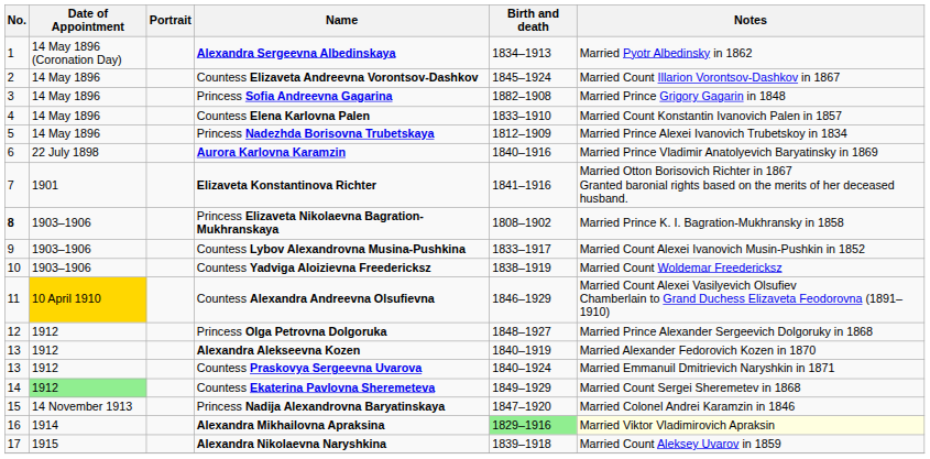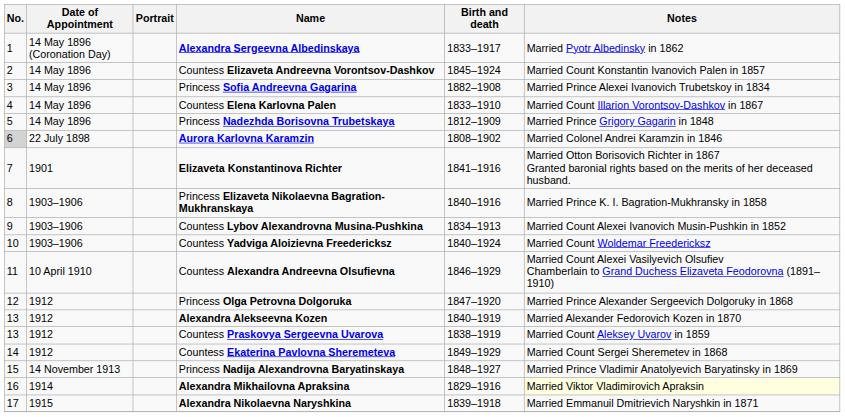 <table class="wikitable">
 <tr>
 <th>No.</th>
 <th>Date of Appointment</th>
 <th>Portrait</th>
 <th>Name</th>
 <th>Birth and death</th>
 <th>Notes</th>
 </tr>
 <tr>
 <td>1</td>
 <td>14 May 1896<br>(Coronation Day)</td>
 <td></td>
 <td><a href='#'><strong>Alexandra Sergeevna Albedinskaya</strong></a></td>
-<td>1834–1913</td>
+<td>1833–1917</td>
 <td>Married <a href='#'>Pyotr Albedinsky</a> in 1862</td>
 </tr>
 <tr>
 <td>2</td>
 <td>14 May 1896</td>
 <td></td>
 <td>Countess <strong>Elizaveta Andreevna Vorontsov-Dashkov</strong></td>
 <td>1845–1924</td>
-<td>Married Count <a href='#'>Illarion Vorontsov-Dashkov</a> in 1867</td>
+<td>Married Count Konstantin Ivanovich Palen in 1857</td>
 </tr>
 <tr>
 <td>3</td>
 <td>14 May 1896</td>
 <td></td>
 <td>Princess <strong><a href='#'>Sofia Andreevna Gagarina</a></strong></td>
 <td>1882–1908</td>
-<td>Married Prince <a href='#'>Grigory Gagarin</a> in 1848</td>
+<td>Married Prince Alexei Ivanovich Trubetskoy in 1834</td>
 </tr>
 <tr>
 <td>4</td>
 <td>14 May 1896</td>
 <td></td>
 <td>Countess <strong>Elena Karlovna Palen</strong></td>
 <td>1833–1910</td>
-<td>Married Count Konstantin Ivanovich Palen in 1857</td>
+<td>Married Count <a href='#'>Illarion Vorontsov-Dashkov</a> in 1867</td>
 </tr>
 <tr>
 <td>5</td>
 <td>14 May 1896</td>
 <td></td>
 <td>Princess <strong><a href='#'>Nadezhda Borisovna Trubetskaya</a></strong></td>
 <td>1812–1909</td>
-<td>Married Prince Alexei Ivanovich Trubetskoy in 1834</td>
+<td>Married Prince <a href='#'>Grigory Gagarin</a> in 1848</td>
 </tr>
 <tr>
-<td>6</td>
+<td style="background: lightgrey;">6</td>
 <td>22 July 1898</td>
 <td></td>
 <td><a href='#'><strong>Aurora Karlovna Karamzin</strong></a></td>
-<td>1840–1916</td>
-<td>Married Prince Vladimir Anatolyevich Baryatinsky in 1869</td>
+<td>1808–1902</td>
+<td>Married Colonel Andrei Karamzin in 1846</td>
 </tr>
 <tr>
 <td>7</td>
 <td>1901</td>
 <td></td>
 <td><strong>Elizaveta Konstantinova Richter</strong></td>
 <td>1841–1916</td>
 <td>Married Otton Borisovich Richter in 1867<br>Granted baronial rights based on the merits of her deceased husband.</td>
 </tr>
 <tr>
-<td><strong>8</strong></td>
+<td>8</td>
 <td>1903–1906</td>
 <td></td>
 <td>Princess <strong>Elizaveta Nikolaevna Bagration-Mukhranskaya</strong></td>
-<td>1808–1902</td>
+<td>1840–1916</td>
 <td>Married Prince K. I. Bagration-Mukhransky in 1858</td>
 </tr>
 <tr>
 <td>9</td>
 <td>1903–1906</td>
 <td></td>
 <td>Countess <strong>Lybov Alexandrovna Musina-Pushkina</strong></td>
-<td>1833–1917</td>
+<td>1834–1913</td>
 <td>Married Count Alexei Ivanovich Musin-Pushkin in 1852</td>
 </tr>
 <tr>
 <td>10</td>
 <td>1903–1906</td>
 <td></td>
 <td>Countess <strong>Yadviga Aloizievna Freedericksz</strong></td>
-<td>1838–1919</td>
+<td>1840–1924</td>
 <td>Married Count <a href='#'>Woldemar Freedericksz</a></td>
 </tr>
 <tr>
 <td>11</td>
-<td style="background: gold;">10 April 1910</td>
+<td>10 April 1910</td>
 <td></td>
 <td>Countess <strong>Alexandra Andreevna Olsufievna</strong></td>
 <td>1846–1929</td>
 <td>Married Count Alexei Vasilyevich Olsufiev<br>Chamberlain to <a href='#'>Grand Duchess Elizaveta Feodorovna</a> (1891–1910)</td>
 </tr>
 <tr>
 <td>12</td>
 <td>1912</td>
 <td></td>
 <td>Princess <strong>Olga Petrovna Dolgoruka</strong></td>
-<td>1848–1927</td>
+<td>1847–1920</td>
 <td>Married Prince Alexander Sergeevich Dolgoruky in 1868</td>
 </tr>
 <tr>
 <td>13</td>
 <td>1912</td>
 <td></td>
 <td><strong>Alexandra Alekseevna Kozen</strong></td>
 <td>1840–1919</td>
 <td>Married Alexander Fedorovich Kozen in 1870</td>
 </tr>
 <tr>
 <td>13</td>
 <td>1912</td>
 <td></td>
 <td>Countess <strong><a href='#'>Praskovya Sergeevna Uvarova</a></strong></td>
-<td>1840–1924</td>
-<td>Married Emmanuil Dmitrievich Naryshkin in 1871</td>
+<td>1838–1919</td>
+<td>Married Count <a href='#'>Aleksey Uvarov</a> in 1859</td>
 </tr>
 <tr>
 <td>14</td>
-<td style="background: lightgreen;">1912</td>
+<td>1912</td>
 <td></td>
 <td>Countess <strong><a href='#'>Ekaterina Pavlovna Sheremeteva</a></strong></td>
 <td>1849–1929</td>
 <td>Married Count Sergei Sheremetev in 1868</td>
 </tr>
 <tr>
 <td>15</td>
 <td>14 November 1913</td>
 <td></td>
 <td>Princess <strong>Nadija Alexandrovna Baryatinskaya</strong></td>
-<td>1847–1920</td>
-<td>Married Colonel Andrei Karamzin in 1846</td>
+<td>1848–1927</td>
+<td>Married Prince Vladimir Anatolyevich Baryatinsky in 1869</td>
 </tr>
 <tr>
 <td>16</td>
 <td>1914</td>
 <td></td>
 <td><strong>Alexandra Mikhailovna Apraksina</strong></td>
-<td style="background: lightgreen;">1829–1916</td>
+<td>1829–1916</td>
 <td style="background: lightyellow;">Married Viktor Vladimirovich Apraksin</td>
 </tr>
 <tr>
 <td>17</td>
 <td>1915</td>
 <td></td>
 <td><strong>Alexandra Nikolaevna Naryshkina</strong></td>
 <td>1839–1918</td>
-<td>Married Count <a href='#'>Aleksey Uvarov</a> in 1859</td>
+<td>Married Emmanuil Dmitrievich Naryshkin in 1871</td>
 </tr>
 <tr>
 </tr>
 </table>
